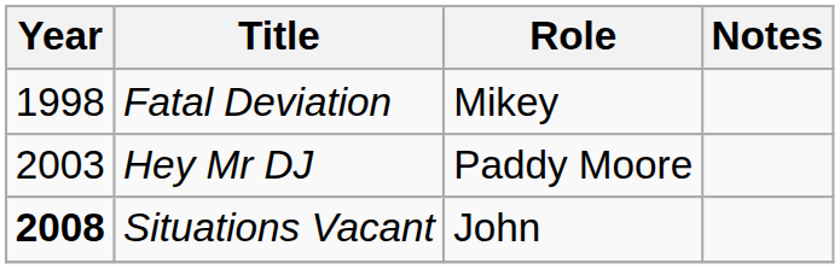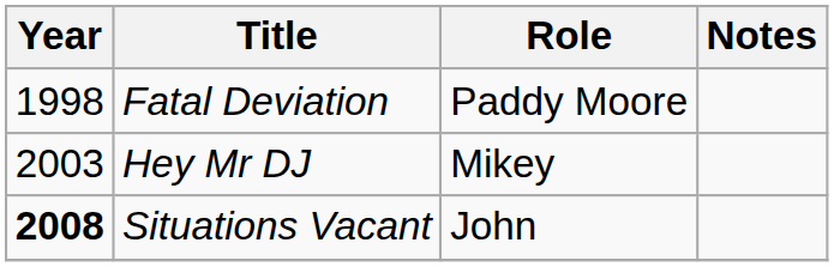 <table class="wikitable sortable">
 <tr>
 <th>Year</th>
 <th>Title</th>
 <th>Role</th>
 <th>Notes</th>
 </tr>
 <tr>
 <td>1998</td>
 <td><em>Fatal Deviation</em></td>
-<td>Mikey</td>
+<td>Paddy Moore</td>
 <td></td>
 </tr>
 <tr>
 <td>2003</td>
 <td><em>Hey Mr DJ</em></td>
-<td>Paddy Moore</td>
+<td>Mikey</td>
 <td></td>
 </tr>
 <tr>
 <td><strong>2008</strong></td>
 <td><em>Situations Vacant</em></td>
 <td>John</td>
 <td></td>
 </tr>
 <tr>
 </tr>
 </table>
